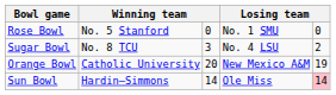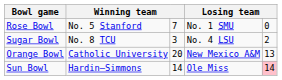 <table class="wikitable">
 <tr>
 <th>Bowl game</th>
 <th colspan="2">Winning team</th>
 <th colspan="2">Losing team</th>
 </tr>
 <tr>
 <td><a href='#'>Rose Bowl</a></td>
 <td>No. 5 <a href='#'>Stanford</a></td>
-<td>0</td>
+<td>7</td>
 <td>No. 1 <a href='#'>SMU</a></td>
 <td>0</td>
 </tr>
 <tr>
 <td><a href='#'>Sugar Bowl</a></td>
 <td>No. 8 <a href='#'>TCU</a></td>
 <td>3</td>
 <td>No. 4 <a href='#'>LSU</a></td>
 <td>2</td>
 </tr>
 <tr>
 <td><a href='#'>Orange Bowl</a></td>
 <td><a href='#'>Catholic University</a></td>
 <td>20</td>
 <td><a href='#'>New Mexico A&M</a></td>
-<td>19</td>
+<td>13</td>
 </tr>
 <tr>
 <td><a href='#'>Sun Bowl</a></td>
 <td><a href='#'>Hardin–Simmons</a></td>
 <td>14</td>
 <td><a href='#'>Ole Miss</a></td>
 <td style="background: pink;">14</td>
 </tr>
 </table>
